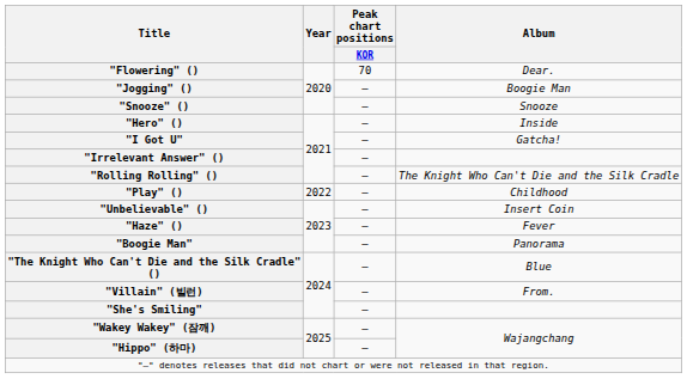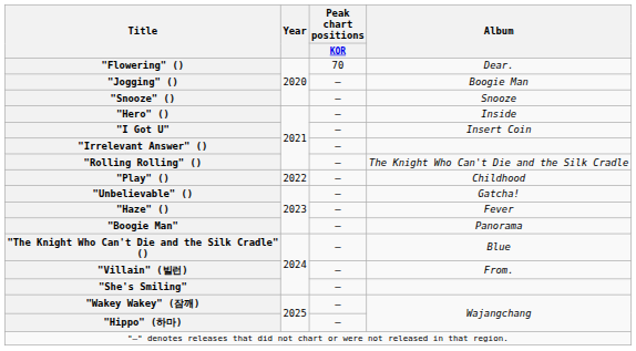 <table class="wikitable plainrowheaders" style="text-align:center;" border="1">
 <tr>
 <th scope="col" rowspan="2">Title</th>
 <th scope="col" rowspan="2">Year</th>
 <th scope="col" colspan="1">Peak chart positions</th>
 <th scope="col" rowspan="2">Album</th>
 </tr>
 <tr>
 <th scope="col" style="width:3em;font-size:90%;"><a href='#'>KOR</a><br></th>
 </tr>
 <tr>
 <th scope="row">"Flowering" ()</th>
 <td rowspan="3">2020</td>
 <td>70</td>
 <td><em>Dear.</em></td>
 </tr>
 <tr>
 <th scope="row">"Jogging" ()</th>
 <td>—</td>
 <td><em>Boogie Man</em></td>
 </tr>
 <tr>
 <th scope="row">"Snooze" ()</th>
 <td>—</td>
 <td><em>Snooze</em></td>
 </tr>
 <tr>
 <th scope="row">"Hero" ()</th>
 <td rowspan="4">2021</td>
 <td>—</td>
 <td><em>Inside</em></td>
 </tr>
 <tr>
 <th scope="row">"I Got U"</th>
 <td>—</td>
-<td><em>Gatcha!</em></td>
+<td><em>Insert Coin</em></td>
 </tr>
 <tr>
 <th scope="row">"Irrelevant Answer" ()</th>
 <td>—</td>
 <td></td>
 </tr>
 <tr>
 <th scope="row">"Rolling Rolling" ()</th>
 <td>—</td>
 <td><em>The Knight Who Can't Die and the Silk Cradle</em></td>
 </tr>
 <tr>
 <th scope="row">"Play"  ()</th>
 <td>2022</td>
 <td>—</td>
 <td><em>Childhood</em></td>
 </tr>
 <tr>
 <th scope="row">"Unbelievable" ()</th>
 <td rowspan="3">2023</td>
 <td>—</td>
-<td><em>Insert Coin</em></td>
+<td><em>Gatcha!</em></td>
 </tr>
 <tr>
 <th scope="row">"Haze" ()</th>
 <td>—</td>
 <td><em>Fever</em></td>
 </tr>
 <tr>
 <th scope="row">"Boogie Man"</th>
 <td>—</td>
 <td><em>Panorama</em></td>
 </tr>
 <tr>
 <th scope="row">"The Knight Who Can't Die and the Silk Cradle"<br> ()</th>
 <td rowspan="3">2024</td>
 <td>—</td>
 <td><em>Blue</em></td>
 </tr>
 <tr>
 <th scope="row">"Villain" (빌런)</th>
 <td>—</td>
 <td><em>From.</em></td>
 </tr>
 <tr>
 <th scope="row">"She's Smiling"</th>
 <td>—</td>
 <td></td>
 </tr>
 <tr>
 <th scope="row">"Wakey Wakey" (잠깨)</th>
 <td rowspan="2">2025</td>
 <td>—</td>
 <td rowspan="2"><em>Wajangchang</em></td>
 </tr>
 <tr>
 <th scope="row">"Hippo" (하마)</th>
 <td>—</td>
 </tr>
 <tr>
 <td colspan="5" style="font-size:85%">"—" denotes releases that did not chart or were not released in that region.</td>
 </tr>
 </table>
